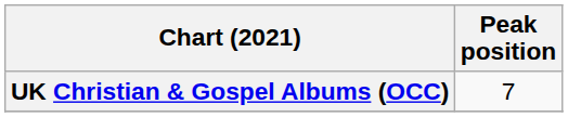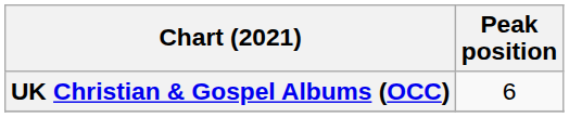 <table class="wikitable sortable plainrowheaders" style="text-align:center">
 <tr>
 <th scope="col">Chart (2021)</th>
 <th scope="col">Peak<br>position</th>
 </tr>
 <tr>
 <th scope="row">UK <a href='#'>Christian & Gospel Albums</a> (<a href='#'>OCC</a>)</th>
-<td>7</td>
+<td>6</td>
 </tr>
 <tr>
 </tr>
 <tr>
 </tr>
 <tr>
 </tr>
 <tr>
 </tr>
 </table>
